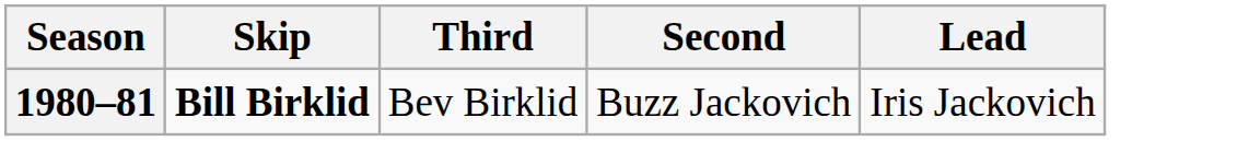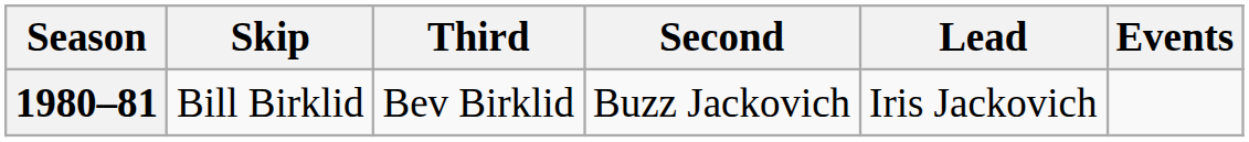 <table class="wikitable">
 <tr>
 <th scope="col">Season</th>
 <th scope="col">Skip</th>
 <th scope="col">Third</th>
 <th scope="col">Second</th>
 <th scope="col">Lead</th>
+<th scope="col">Events</th>
 </tr>
 <tr>
 <th scope="row">1980–81</th>
-<td><strong>Bill Birklid</strong></td>
+<td>Bill Birklid</td>
 <td>Bev Birklid</td>
 <td>Buzz Jackovich</td>
 <td>Iris Jackovich</td>
+<td></td>
 </tr>
 </table>
